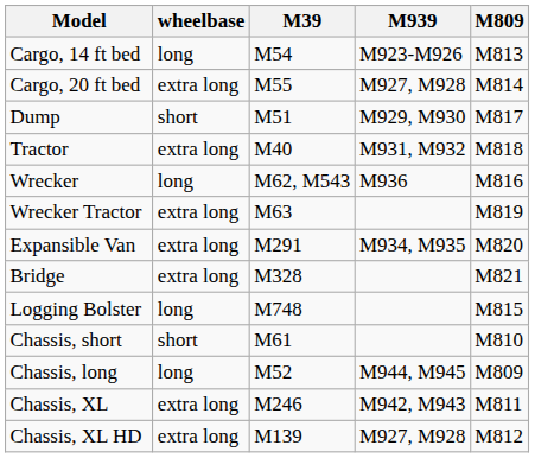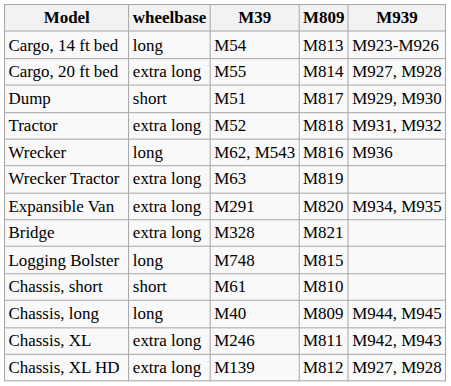 <table class="wikitable">
 <tr>
 <th>Model</th>
 <th>wheelbase</th>
 <th>M39</th>
+<th>M809</th>
 <th>M939</th>
-<th>M809</th>
 </tr>
 <tr>
 <td style="width: 110px;">Cargo, 14 ft bed</td>
 <td>long</td>
 <td>M54</td>
+<td>M813</td>
 <td>M923-M926</td>
-<td>M813</td>
 </tr>
 <tr>
 <td>Cargo, 20 ft bed</td>
 <td>extra long</td>
 <td>M55</td>
+<td>M814</td>
 <td>M927, M928</td>
-<td>M814</td>
 </tr>
 <tr>
 <td>Dump</td>
 <td>short</td>
 <td>M51</td>
+<td>M817</td>
 <td>M929, M930</td>
-<td>M817</td>
 </tr>
 <tr>
 <td>Tractor</td>
 <td>extra long</td>
-<td>M40</td>
+<td>M52</td>
+<td>M818</td>
 <td>M931, M932</td>
-<td>M818</td>
 </tr>
 <tr>
 <td>Wrecker</td>
 <td>long</td>
 <td>M62, M543</td>
+<td>M816</td>
 <td>M936</td>
-<td>M816</td>
 </tr>
 <tr>
 <td>Wrecker Tractor</td>
 <td>extra long</td>
 <td>M63</td>
+<td>M819</td>
 <td></td>
-<td>M819</td>
 </tr>
 <tr>
 <td>Expansible Van</td>
 <td>extra long</td>
 <td>M291</td>
+<td>M820</td>
 <td>M934, M935</td>
-<td>M820</td>
 </tr>
 <tr>
 <td>Bridge</td>
 <td>extra long</td>
 <td>M328</td>
+<td>M821</td>
 <td></td>
-<td>M821</td>
 </tr>
 <tr>
 <td>Logging Bolster</td>
 <td>long</td>
 <td>M748</td>
+<td>M815</td>
 <td></td>
-<td>M815</td>
 </tr>
 <tr>
 <td>Chassis, short</td>
 <td>short</td>
 <td>M61</td>
+<td>M810</td>
 <td></td>
-<td>M810</td>
 </tr>
 <tr>
 <td>Chassis, long</td>
 <td>long</td>
-<td>M52</td>
+<td>M40</td>
+<td>M809</td>
 <td>M944, M945</td>
-<td>M809</td>
 </tr>
 <tr>
 <td>Chassis, XL</td>
 <td>extra long</td>
 <td>M246</td>
+<td>M811</td>
 <td>M942, M943</td>
-<td>M811</td>
 </tr>
 <tr>
 <td>Chassis, XL HD</td>
 <td>extra long</td>
 <td>M139</td>
+<td>M812</td>
 <td>M927, M928</td>
-<td>M812</td>
 </tr>
 </table>
